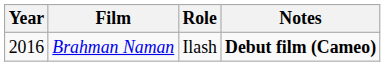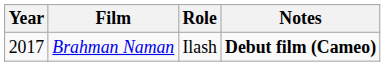 <table class="wikitable sortable">
 <tr>
 <th>Year</th>
 <th>Film</th>
 <th>Role</th>
 <th>Notes</th>
 </tr>
 <tr>
-<td>2016</td>
+<td>2017</td>
 <td><em><a href='#'>Brahman Naman</a></em></td>
 <td>Ilash</td>
 <td><strong>Debut film (Cameo)</strong></td>
 </tr>
 </table>
